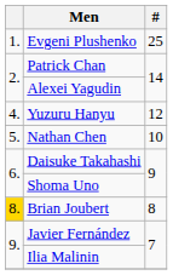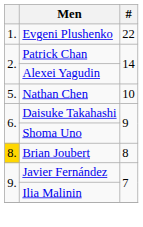 <table class="wikitable">
 <tr>
 <th></th>
 <th>Men</th>
 <th>#</th>
 </tr>
 <tr>
 <td>1.</td>
 <td> <a href='#'>Evgeni Plushenko</a></td>
-<td>25</td>
+<td>22</td>
 </tr>
 <tr>
 <td rowspan="2">2.</td>
 <td> <a href='#'>Patrick Chan</a></td>
 <td rowspan="2">14</td>
 </tr>
 <tr>
 <td> <a href='#'>Alexei Yagudin</a></td>
-</tr>
-<tr>
-<td>4.</td>
-<td> <a href='#'>Yuzuru Hanyu</a></td>
-<td>12</td>
 </tr>
 <tr>
 <td>5.</td>
 <td> <a href='#'>Nathan Chen</a></td>
 <td>10</td>
 </tr>
 <tr>
 <td rowspan="2">6.</td>
 <td> <a href='#'>Daisuke Takahashi</a></td>
 <td rowspan="2">9</td>
 </tr>
 <tr>
 <td> <a href='#'>Shoma Uno</a></td>
 </tr>
 <tr>
 <td style="background: gold;">8.</td>
 <td> <a href='#'>Brian Joubert</a></td>
 <td>8</td>
 </tr>
 <tr>
 <td rowspan="2">9.</td>
 <td> <a href='#'>Javier Fernández</a></td>
 <td rowspan="2">7</td>
 </tr>
 <tr>
 <td> <a href='#'>Ilia Malinin</a></td>
 </tr>
 <tr>
 </tr>
 </table>
